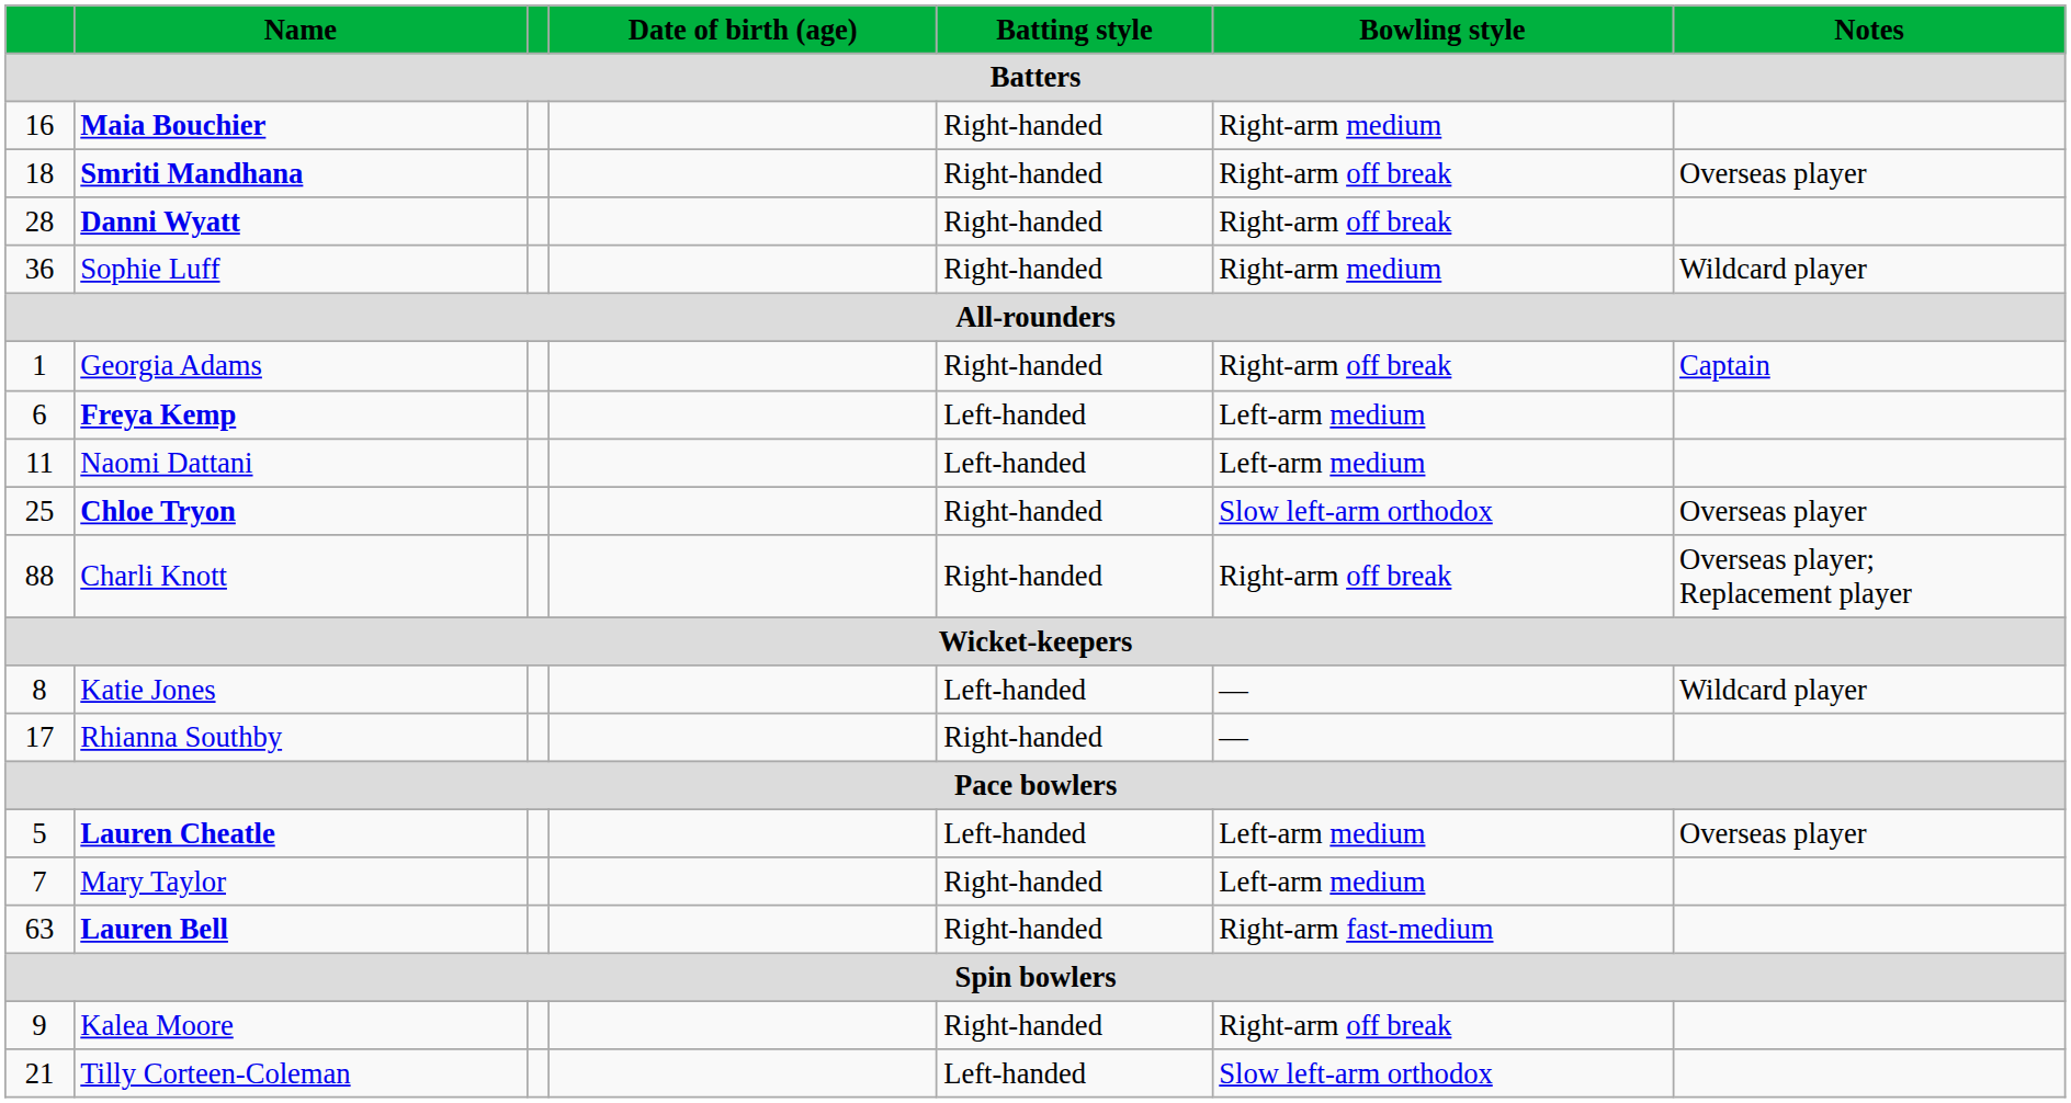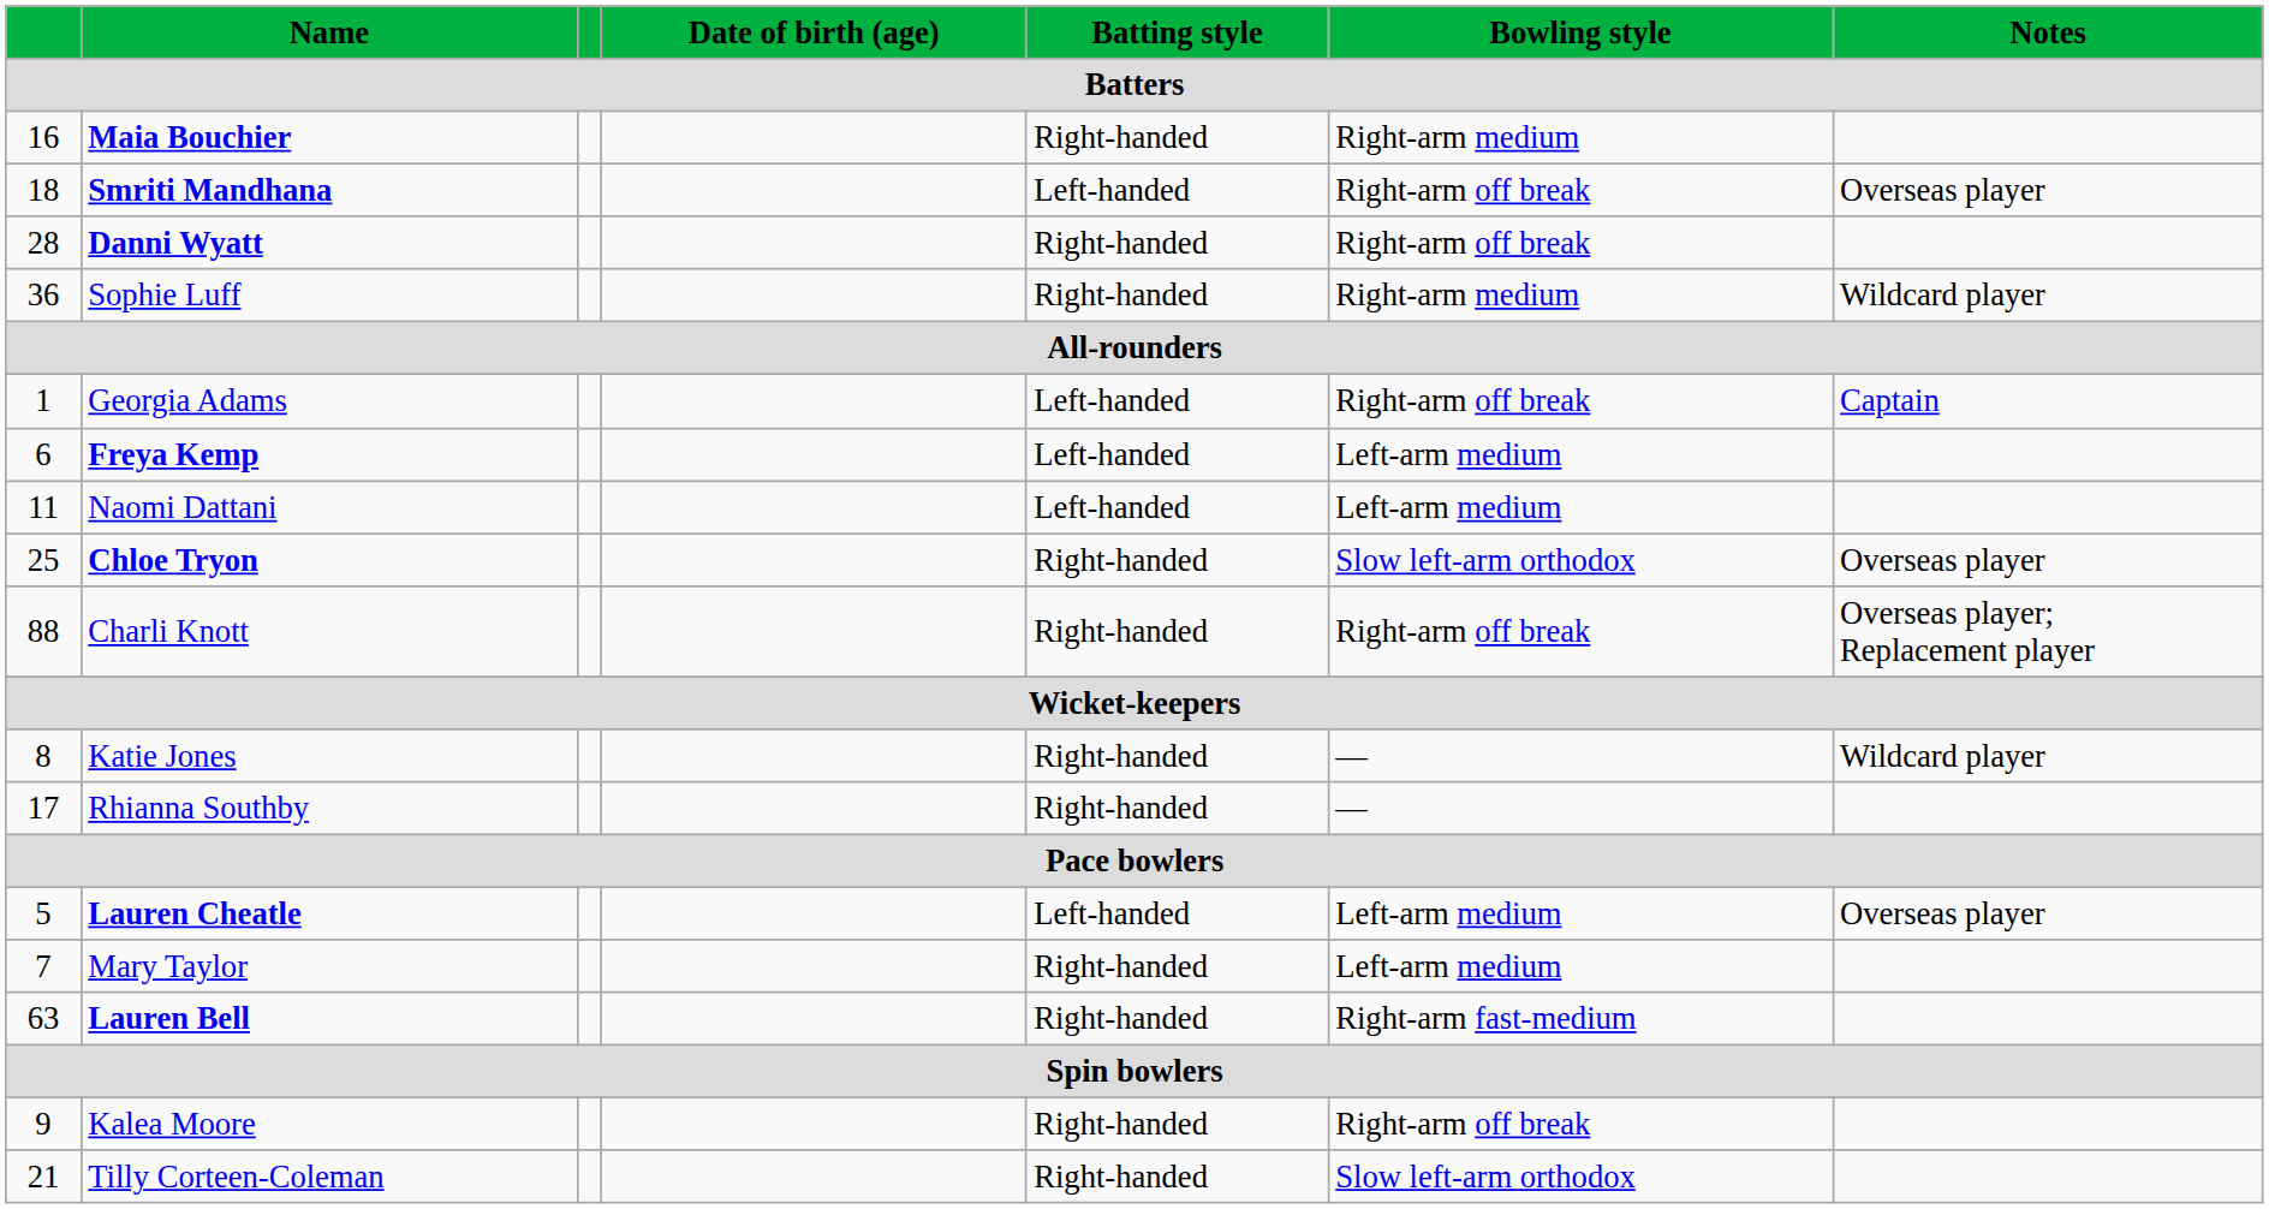 <table class="wikitable" style="font-size:95%;" width="85%">
 <tr>
 <th style="background:#00B13F; color:black"></th>
 <th style="background:#00B13F; color:black">Name</th>
 <th style="background:#00B13F; color:black"></th>
 <th style="background:#00B13F; color:black">Date of birth (age)</th>
 <th style="background:#00B13F; color:black">Batting style</th>
 <th style="background:#00B13F; color:black">Bowling style</th>
 <th style="background:#00B13F; color:black">Notes</th>
 </tr>
 <tr>
 <th colspan="7" style="background: #DCDCDC" align=right>Batters</th>
 </tr>
 <tr>
 <td style="text-align:center">16</td>
 <td><strong><a href='#'>Maia Bouchier</a></strong></td>
 <td></td>
 <td></td>
 <td>Right-handed</td>
 <td>Right-arm <a href='#'>medium</a></td>
 <td></td>
 </tr>
 <tr>
 <td style="text-align:center">18</td>
 <td><strong><a href='#'>Smriti Mandhana</a></strong></td>
 <td></td>
 <td></td>
-<td>Right-handed</td>
+<td>Left-handed</td>
 <td>Right-arm <a href='#'>off break</a></td>
 <td>Overseas player</td>
 </tr>
 <tr>
 <td style="text-align:center">28</td>
 <td><strong><a href='#'>Danni Wyatt</a></strong></td>
 <td></td>
 <td></td>
 <td>Right-handed</td>
 <td>Right-arm <a href='#'>off break</a></td>
 <td></td>
 </tr>
 <tr>
 <td style="text-align:center">36</td>
 <td><a href='#'>Sophie Luff</a></td>
 <td></td>
 <td></td>
 <td>Right-handed</td>
 <td>Right-arm <a href='#'>medium</a></td>
 <td>Wildcard player</td>
 </tr>
 <tr>
 <th colspan="7" style="background: #DCDCDC" align=right>All-rounders</th>
 </tr>
 <tr>
 <td style="text-align:center">1</td>
 <td><a href='#'>Georgia Adams</a></td>
 <td></td>
 <td></td>
-<td>Right-handed</td>
+<td>Left-handed</td>
 <td>Right-arm <a href='#'>off break</a></td>
 <td><a href='#'>Captain</a></td>
 </tr>
 <tr>
 <td style="text-align:center">6</td>
 <td><strong><a href='#'>Freya Kemp</a></strong></td>
 <td></td>
 <td></td>
 <td>Left-handed</td>
 <td>Left-arm <a href='#'>medium</a></td>
 <td></td>
 </tr>
 <tr>
 <td style="text-align:center">11</td>
 <td><a href='#'>Naomi Dattani</a></td>
 <td></td>
 <td></td>
 <td>Left-handed</td>
 <td>Left-arm <a href='#'>medium</a></td>
 <td></td>
 </tr>
 <tr>
 <td style="text-align:center">25</td>
 <td><strong><a href='#'>Chloe Tryon</a></strong></td>
 <td></td>
 <td></td>
 <td>Right-handed</td>
 <td><a href='#'>Slow left-arm orthodox</a></td>
 <td>Overseas player</td>
 </tr>
 <tr>
 <td style="text-align:center">88</td>
 <td><a href='#'>Charli Knott</a></td>
 <td></td>
 <td></td>
 <td>Right-handed</td>
 <td>Right-arm <a href='#'>off break</a></td>
 <td>Overseas player; <br>Replacement player</td>
 </tr>
 <tr>
 <th colspan="7" style="background: #DCDCDC" align=right>Wicket-keepers</th>
 </tr>
 <tr>
 <td style="text-align:center">8</td>
 <td><a href='#'>Katie Jones</a></td>
 <td></td>
 <td></td>
-<td>Left-handed</td>
+<td>Right-handed</td>
 <td>—</td>
 <td>Wildcard player</td>
 </tr>
 <tr>
 <td style="text-align:center">17</td>
 <td><a href='#'>Rhianna Southby</a></td>
 <td></td>
 <td></td>
 <td>Right-handed</td>
 <td>—</td>
 <td></td>
 </tr>
 <tr>
 <th colspan="7" style="background: #DCDCDC" align=right>Pace bowlers</th>
 </tr>
 <tr>
 <td style="text-align:center">5</td>
 <td><strong><a href='#'>Lauren Cheatle</a></strong></td>
 <td></td>
 <td></td>
 <td>Left-handed</td>
 <td>Left-arm <a href='#'>medium</a></td>
 <td>Overseas player</td>
 </tr>
 <tr>
 <td style="text-align:center">7</td>
 <td><a href='#'>Mary Taylor</a></td>
 <td></td>
 <td></td>
 <td>Right-handed</td>
 <td>Left-arm <a href='#'>medium</a></td>
 <td></td>
 </tr>
 <tr>
 <td style="text-align:center">63</td>
 <td><strong><a href='#'>Lauren Bell</a></strong></td>
 <td></td>
 <td></td>
 <td>Right-handed</td>
 <td>Right-arm <a href='#'>fast-medium</a></td>
 <td></td>
 </tr>
 <tr>
 <th colspan="7" style="background: #DCDCDC" align=right>Spin bowlers</th>
 </tr>
 <tr>
 <td style="text-align:center">9</td>
 <td><a href='#'>Kalea Moore</a></td>
 <td></td>
 <td></td>
 <td>Right-handed</td>
 <td>Right-arm <a href='#'>off break</a></td>
 <td></td>
 </tr>
 <tr>
 <td style="text-align:center">21</td>
 <td><a href='#'>Tilly Corteen-Coleman</a></td>
 <td></td>
 <td></td>
-<td>Left-handed</td>
+<td>Right-handed</td>
 <td><a href='#'>Slow left-arm orthodox</a></td>
 <td></td>
 </tr>
 </table>
